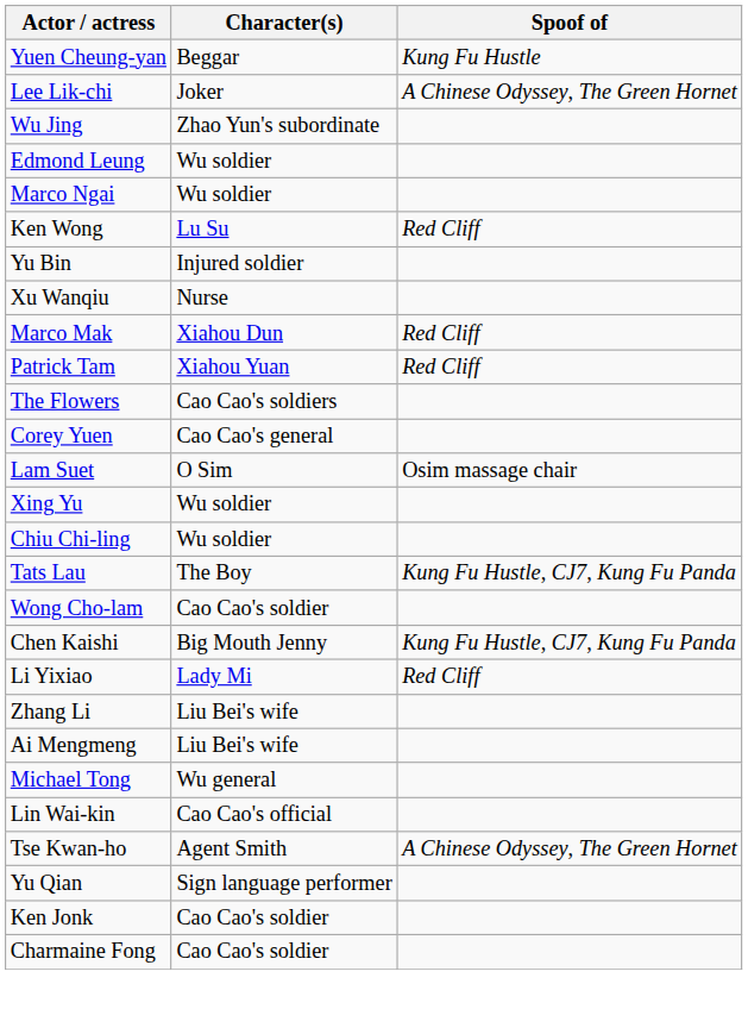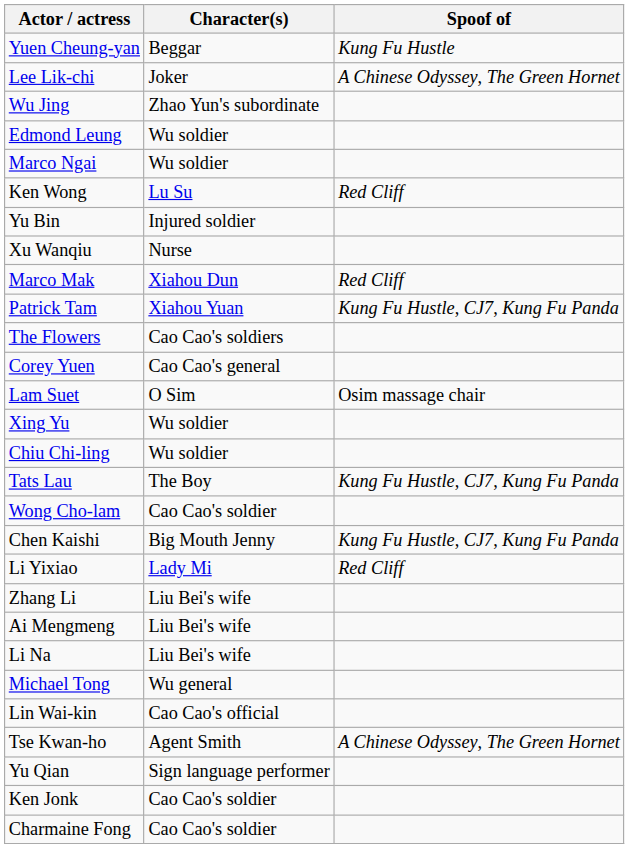 <table class="wikitable">
 <tr>
 <th>Actor / actress</th>
 <th>Character(s)</th>
 <th>Spoof of</th>
 </tr>
 <tr>
 <td><a href='#'>Yuen Cheung-yan</a></td>
 <td>Beggar</td>
 <td><em>Kung Fu Hustle</em></td>
 </tr>
 <tr>
 <td><a href='#'>Lee Lik-chi</a></td>
 <td>Joker</td>
 <td><em>A Chinese Odyssey</em>, <em>The Green Hornet</em></td>
 </tr>
 <tr>
 <td><a href='#'>Wu Jing</a></td>
 <td>Zhao Yun's subordinate</td>
 <td></td>
 </tr>
 <tr>
 <td><a href='#'>Edmond Leung</a></td>
 <td>Wu soldier</td>
 <td></td>
 </tr>
 <tr>
 <td><a href='#'>Marco Ngai</a></td>
 <td>Wu soldier</td>
 <td></td>
 </tr>
 <tr>
 <td>Ken Wong</td>
 <td><a href='#'>Lu Su</a></td>
 <td><em>Red Cliff</em></td>
 </tr>
 <tr>
 <td>Yu Bin</td>
 <td>Injured soldier</td>
 <td></td>
 </tr>
 <tr>
 <td>Xu Wanqiu</td>
 <td>Nurse</td>
 <td></td>
 </tr>
 <tr>
 <td><a href='#'>Marco Mak</a></td>
 <td><a href='#'>Xiahou Dun</a></td>
 <td><em>Red Cliff</em></td>
 </tr>
 <tr>
 <td><a href='#'>Patrick Tam</a></td>
 <td><a href='#'>Xiahou Yuan</a></td>
-<td><em>Red Cliff</em></td>
+<td><em>Kung Fu Hustle</em>, <em>CJ7</em>, <em>Kung Fu Panda</em></td>
 </tr>
 <tr>
 <td><a href='#'>The Flowers</a></td>
 <td>Cao Cao's soldiers</td>
 <td></td>
 </tr>
 <tr>
 <td><a href='#'>Corey Yuen</a></td>
 <td>Cao Cao's general</td>
 <td></td>
 </tr>
 <tr>
 <td><a href='#'>Lam Suet</a></td>
 <td>O Sim</td>
 <td>Osim massage chair</td>
 </tr>
 <tr>
 <td><a href='#'>Xing Yu</a></td>
 <td>Wu soldier</td>
 <td></td>
 </tr>
 <tr>
 <td><a href='#'>Chiu Chi-ling</a></td>
 <td>Wu soldier</td>
 <td></td>
 </tr>
 <tr>
 <td><a href='#'>Tats Lau</a></td>
 <td>The Boy</td>
 <td><em>Kung Fu Hustle</em>, <em>CJ7</em>, <em>Kung Fu Panda</em></td>
 </tr>
 <tr>
 <td><a href='#'>Wong Cho-lam</a></td>
 <td>Cao Cao's soldier</td>
 <td></td>
 </tr>
 <tr>
 <td>Chen Kaishi</td>
 <td>Big Mouth Jenny</td>
 <td><em>Kung Fu Hustle</em>, <em>CJ7</em>, <em>Kung Fu Panda</em></td>
 </tr>
 <tr>
 <td>Li Yixiao</td>
 <td><a href='#'>Lady Mi</a></td>
 <td><em>Red Cliff</em></td>
 </tr>
 <tr>
 <td>Zhang Li</td>
 <td>Liu Bei's wife</td>
 <td></td>
 </tr>
 <tr>
 <td>Ai Mengmeng</td>
 <td>Liu Bei's wife</td>
 <td></td>
 </tr>
 <tr>
+<td>Li Na</td>
+<td>Liu Bei's wife</td>
+<td></td>
+</tr>
+<tr>
 <td><a href='#'>Michael Tong</a></td>
 <td>Wu general</td>
 <td></td>
 </tr>
 <tr>
 <td>Lin Wai-kin</td>
 <td>Cao Cao's official</td>
 <td></td>
 </tr>
 <tr>
 <td>Tse Kwan-ho</td>
 <td>Agent Smith</td>
 <td><em>A Chinese Odyssey</em>, <em>The Green Hornet</em></td>
 </tr>
 <tr>
 <td>Yu Qian</td>
 <td>Sign language performer</td>
 <td></td>
 </tr>
 <tr>
 <td>Ken Jonk</td>
 <td>Cao Cao's soldier</td>
 <td></td>
 </tr>
 <tr>
 <td>Charmaine Fong</td>
 <td>Cao Cao's soldier</td>
 <td></td>
 </tr>
 <tr>
 </tr>
 </table>
